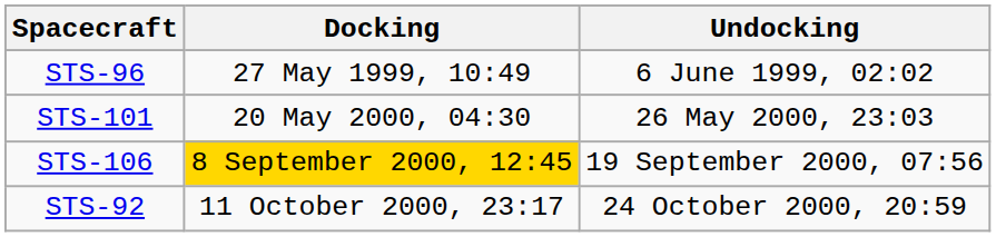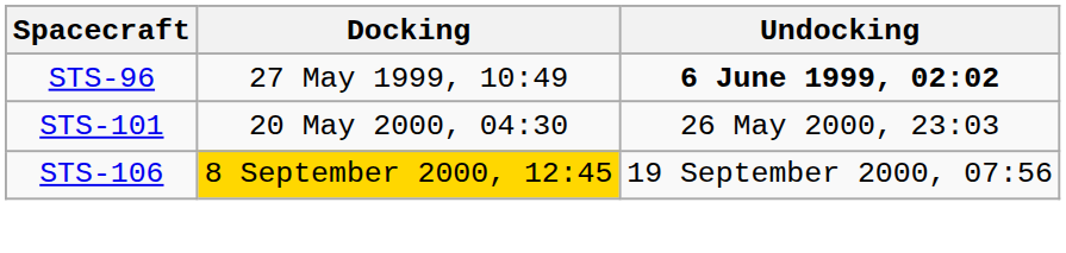 <table class="wikitable" style="text-align:center; font-size:100%">
 <tr>
 <th>Spacecraft</th>
 <th>Docking</th>
 <th>Undocking</th>
 </tr>
 <tr>
 <td><a href='#'>STS-96</a></td>
 <td align=center>27 May 1999, 10:49</td>
-<td align="center">6 June 1999, 02:02</td>
+<td align="center"><strong>6 June 1999, 02:02</strong></td>
 </tr>
 <tr>
 <td><a href='#'>STS-101</a></td>
 <td align=center>20 May 2000, 04:30</td>
 <td align="center">26 May 2000, 23:03</td>
 </tr>
 <tr>
 <td><a href='#'>STS-106</a></td>
 <td align=center style="background: gold;">8 September 2000, 12:45</td>
 <td align="center">19 September 2000, 07:56</td>
 </tr>
-<tr>
-<td><a href='#'>STS-92</a></td>
-<td align=center>11 October 2000, 23:17</td>
-<td align="center">24 October 2000, 20:59</td>
-</tr>
 </table>
